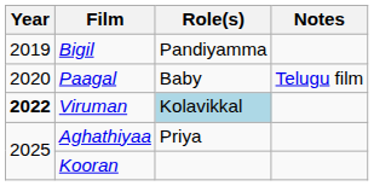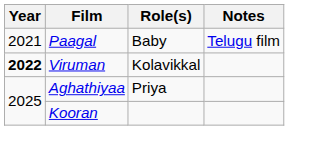 <table class="wikitable" style="font-size: 100%;">
 <tr>
 <th>Year</th>
 <th>Film</th>
 <th>Role(s)</th>
 <th>Notes</th>
 </tr>
 <tr>
-<td rowspan="1">2019</td>
-<td><em><a href='#'>Bigil</a></em></td>
-<td>Pandiyamma</td>
-<td></td>
-</tr>
-<tr>
-<td rowspan="1">2020</td>
+<td rowspan="1">2021</td>
 <td><em><a href='#'>Paagal</a></em></td>
 <td>Baby</td>
 <td><a href='#'>Telugu</a> film</td>
 </tr>
 <tr>
 <td rowspan="1"><strong>2022</strong></td>
 <td><em><a href='#'>Viruman</a></em></td>
-<td style="background: lightblue;">Kolavikkal</td>
+<td>Kolavikkal</td>
 <td></td>
 </tr>
 <tr>
 <td rowspan="2">2025</td>
 <td><em><a href='#'>Aghathiyaa</a></em></td>
 <td>Priya</td>
 <td></td>
 </tr>
 <tr>
 <td><em><a href='#'>Kooran</a></em></td>
 <td></td>
 <td></td>
 </tr>
 </table>
